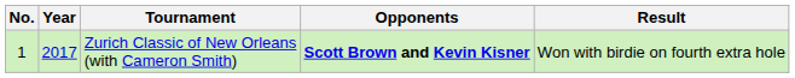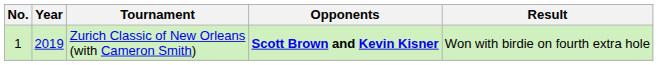 <table class="wikitable" style="font-size:95%;">
 <tr>
 <th>No.</th>
 <th>Year</th>
 <th>Tournament</th>
 <th>Opponents</th>
 <th>Result</th>
 </tr>
 <tr style="background:#D0F0C0;">
 <td align=center>1</td>
-<td><a href='#'>2017</a></td>
+<td><a href='#'>2019</a></td>
 <td><a href='#'>Zurich Classic of New Orleans</a><br>(with  <a href='#'>Cameron Smith</a>)</td>
 <td><strong> <a href='#'>Scott Brown</a> and  <a href='#'>Kevin Kisner</a></strong></td>
 <td>Won with birdie on fourth extra hole</td>
 </tr>
 </table>
